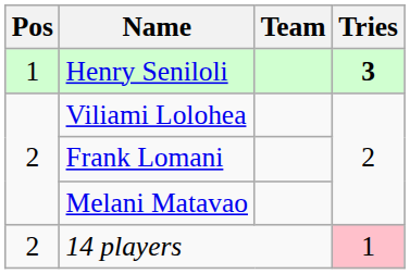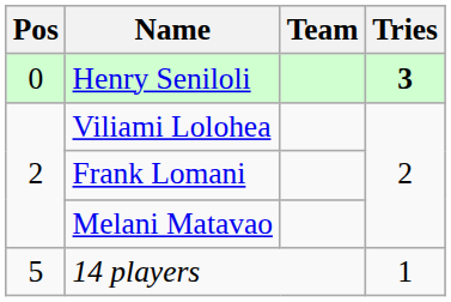 <table class="wikitable" style="text-align:center">
 <tr>
 <th>Pos</th>
 <th>Name</th>
 <th>Team</th>
 <th>Tries</th>
 </tr>
 <tr style="background:#d0ffd0">
-<td>1</td>
+<td>0</td>
 <td align="left"><a href='#'>Henry Seniloli</a></td>
 <td align="left"></td>
 <td><strong>3</strong></td>
 </tr>
 <tr>
 <td rowspan=3>2</td>
 <td align="left"><a href='#'>Viliami Lolohea</a></td>
 <td align="left"></td>
 <td rowspan=3>2</td>
 </tr>
 <tr>
 <td align="left"><a href='#'>Frank Lomani</a></td>
 <td align="left"></td>
 </tr>
 <tr>
 <td align="left"><a href='#'>Melani Matavao</a></td>
 <td align="left"></td>
 </tr>
 <tr>
-<td>2</td>
+<td>5</td>
 <td align="left" colspan=2><em>14 players</em></td>
-<td style="background: pink;">1</td>
+<td>1</td>
 </tr>
 </table>
